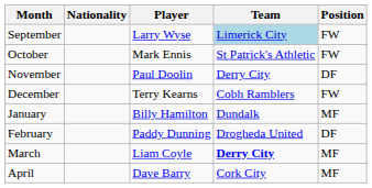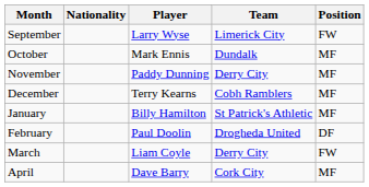 <table class="wikitable sortable">
 <tr>
 <th>Month</th>
 <th>Nationality</th>
 <th>Player</th>
 <th>Team</th>
 <th>Position</th>
 </tr>
 <tr>
 <td>September</td>
 <td></td>
 <td><a href='#'>Larry Wyse</a></td>
-<td style="background: lightblue;"><a href='#'>Limerick City</a></td>
+<td><a href='#'>Limerick City</a></td>
 <td>FW</td>
 </tr>
 <tr>
 <td>October</td>
 <td></td>
 <td>Mark Ennis</td>
-<td><a href='#'>St Patrick's Athletic</a></td>
-<td>FW</td>
+<td><a href='#'>Dundalk</a></td>
+<td>MF</td>
 </tr>
 <tr>
 <td>November</td>
 <td></td>
-<td><a href='#'>Paul Doolin</a></td>
+<td><a href='#'>Paddy Dunning</a></td>
 <td><a href='#'>Derry City</a></td>
-<td>DF</td>
+<td>MF</td>
 </tr>
 <tr>
 <td>December</td>
 <td></td>
 <td>Terry Kearns</td>
 <td><a href='#'>Cobh Ramblers</a></td>
-<td>FW</td>
+<td>MF</td>
 </tr>
 <tr>
 <td>January</td>
 <td></td>
 <td><a href='#'>Billy Hamilton</a></td>
-<td><a href='#'>Dundalk</a></td>
+<td><a href='#'>St Patrick's Athletic</a></td>
 <td>MF</td>
 </tr>
 <tr>
 <td>February</td>
 <td></td>
-<td><a href='#'>Paddy Dunning</a></td>
+<td><a href='#'>Paul Doolin</a></td>
 <td><a href='#'>Drogheda United</a></td>
 <td>DF</td>
 </tr>
 <tr>
 <td>March</td>
 <td></td>
 <td><a href='#'>Liam Coyle</a></td>
-<td><strong><a href='#'>Derry City</a></strong></td>
-<td>MF</td>
+<td><a href='#'>Derry City</a></td>
+<td>FW</td>
 </tr>
 <tr>
 <td>April</td>
 <td></td>
 <td><a href='#'>Dave Barry</a></td>
 <td><a href='#'>Cork City</a></td>
 <td>MF</td>
 </tr>
 </table>
